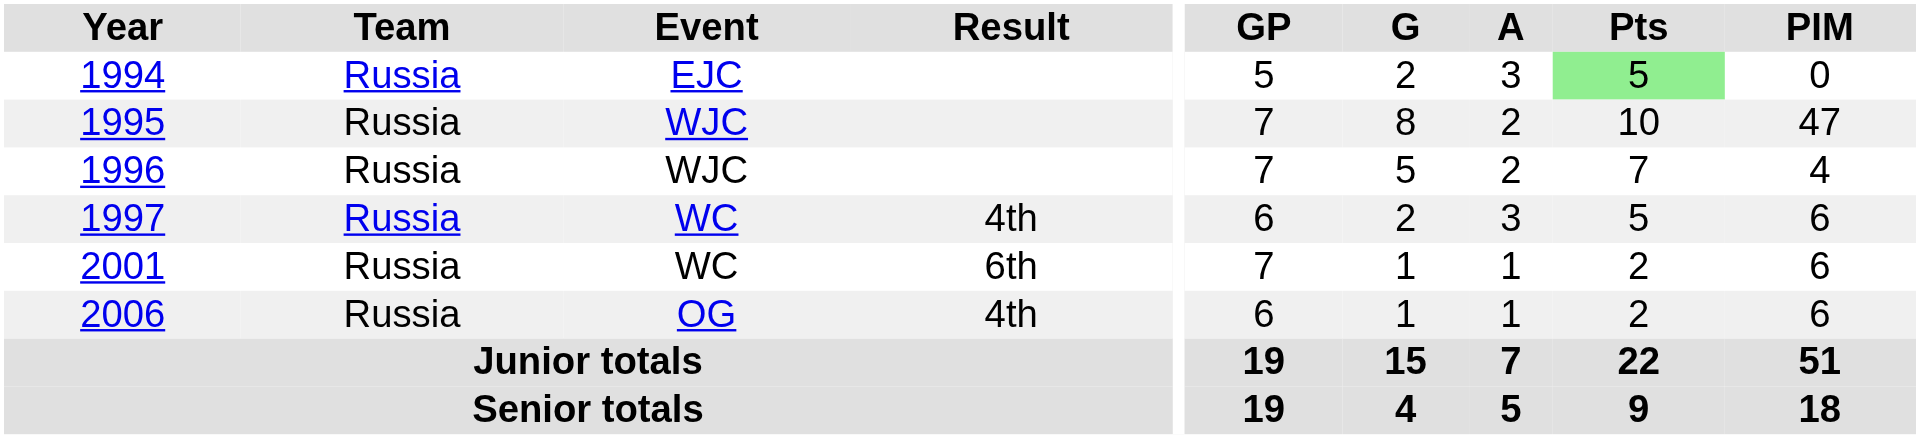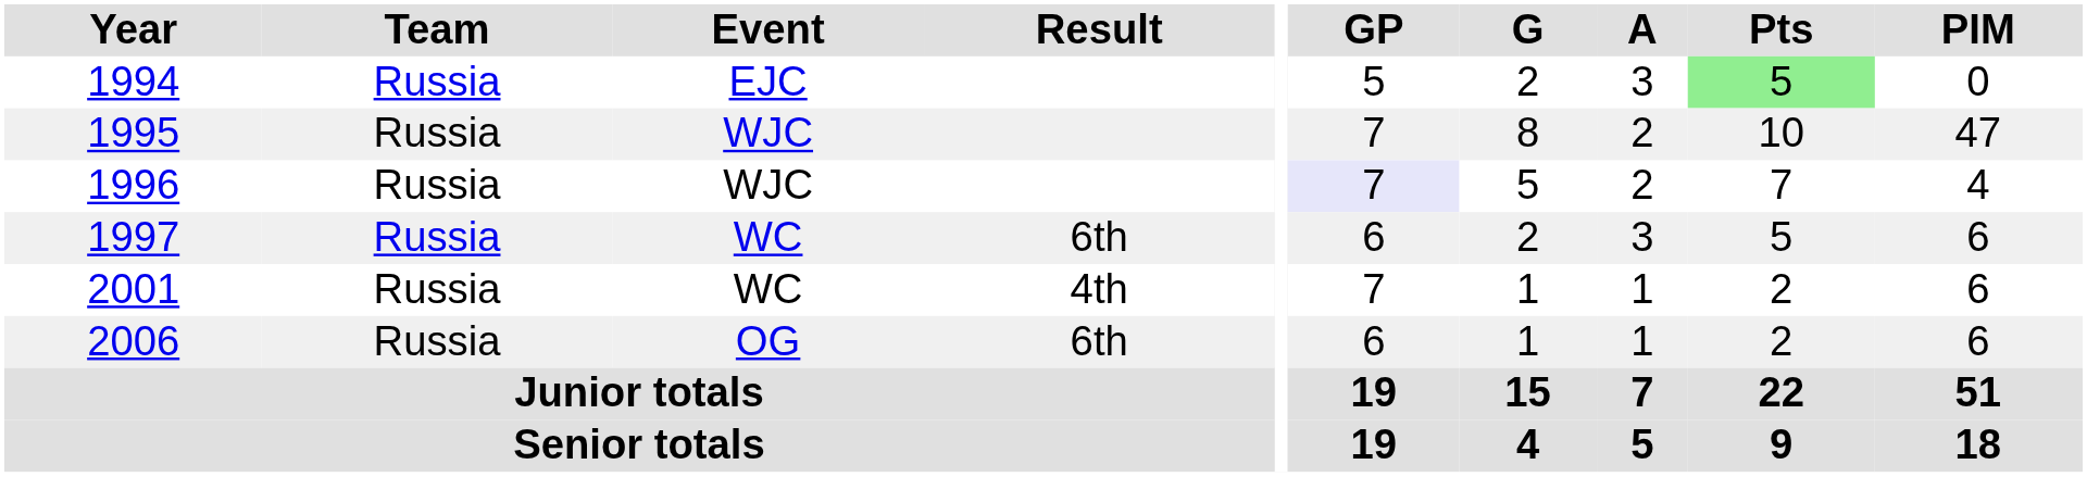 <table border="0" cellpadding="1" cellspacing="0" ID="Table3" style="text-align:center; width:50em">
 <tr ALIGN="center" bgcolor="#e0e0e0">
 <th>Year</th>
 <th>Team</th>
 <th>Event</th>
 <th>Result</th>
 <th rowspan="99" bgcolor="#ffffff"></th>
 <th>GP</th>
 <th>G</th>
 <th>A</th>
 <th>Pts</th>
 <th>PIM</th>
 </tr>
 <tr>
 <td><a href='#'>1994</a></td>
 <td><a href='#'>Russia</a></td>
 <td><a href='#'>EJC</a></td>
 <td></td>
 <td>5</td>
 <td>2</td>
 <td>3</td>
 <td style="background: lightgreen;">5</td>
 <td>0</td>
 </tr>
 <tr bgcolor="#f0f0f0">
 <td><a href='#'>1995</a></td>
 <td>Russia</td>
 <td><a href='#'>WJC</a></td>
 <td></td>
 <td>7</td>
 <td>8</td>
 <td>2</td>
 <td>10</td>
 <td>47</td>
 </tr>
 <tr>
 <td><a href='#'>1996</a></td>
 <td>Russia</td>
 <td>WJC</td>
 <td></td>
-<td>7</td>
+<td style="background: lavender;">7</td>
 <td>5</td>
 <td>2</td>
 <td>7</td>
 <td>4</td>
 </tr>
 <tr bgcolor="#f0f0f0">
 <td><a href='#'>1997</a></td>
 <td><a href='#'>Russia</a></td>
 <td><a href='#'>WC</a></td>
-<td>4th</td>
+<td>6th</td>
 <td>6</td>
 <td>2</td>
 <td>3</td>
 <td>5</td>
 <td>6</td>
 </tr>
 <tr>
 <td><a href='#'>2001</a></td>
 <td>Russia</td>
 <td>WC</td>
-<td>6th</td>
+<td>4th</td>
 <td>7</td>
 <td>1</td>
 <td>1</td>
 <td>2</td>
 <td>6</td>
 </tr>
 <tr bgcolor="#f0f0f0">
 <td><a href='#'>2006</a></td>
 <td>Russia</td>
 <td><a href='#'>OG</a></td>
-<td>4th</td>
+<td>6th</td>
 <td>6</td>
 <td>1</td>
 <td>1</td>
 <td>2</td>
 <td>6</td>
 </tr>
 <tr bgcolor="#e0e0e0">
 <th colspan="4">Junior totals</th>
 <th>19</th>
 <th>15</th>
 <th>7</th>
 <th>22</th>
 <th>51</th>
 </tr>
 <tr ALIGN="center" bgcolor="#e0e0e0">
 <th colspan=4>Senior totals</th>
 <th>19</th>
 <th>4</th>
 <th>5</th>
 <th>9</th>
 <th>18</th>
 </tr>
 </table>
